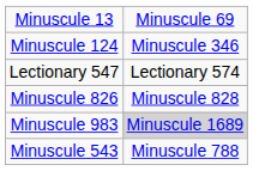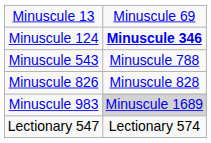 <table class="wikitable" style="float:right; margin-left: 30px; text-align: center;">
 <tr>
 <td><a href='#'>Minuscule 13</a></td>
 <td><a href='#'>Minuscule 69</a></td>
 </tr>
 <tr>
 <td><a href='#'>Minuscule 124</a></td>
-<td><a href='#'>Minuscule 346</a></td>
+<td><strong><a href='#'>Minuscule 346</a></strong></td>
 </tr>
 <tr>
-<td>Lectionary 547</td>
-<td>Lectionary 574</td>
+<td><a href='#'>Minuscule 543</a></td>
+<td><a href='#'>Minuscule 788</a></td>
 </tr>
 <tr>
 <td><a href='#'>Minuscule 826</a></td>
 <td><a href='#'>Minuscule 828</a></td>
 </tr>
 <tr>
 <td><a href='#'>Minuscule 983</a></td>
 <td style="background: lightgrey;"><a href='#'>Minuscule 1689</a></td>
 </tr>
 <tr>
-<td><a href='#'>Minuscule 543</a></td>
-<td><a href='#'>Minuscule 788</a></td>
+<td>Lectionary 547</td>
+<td>Lectionary 574</td>
 </tr>
 </table>
